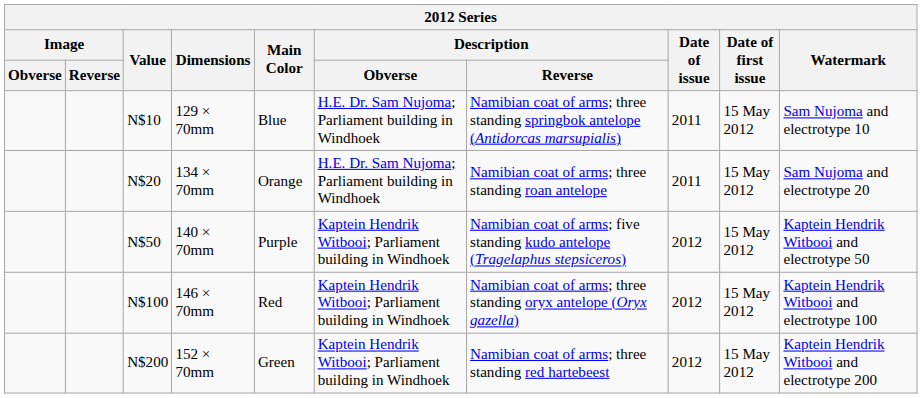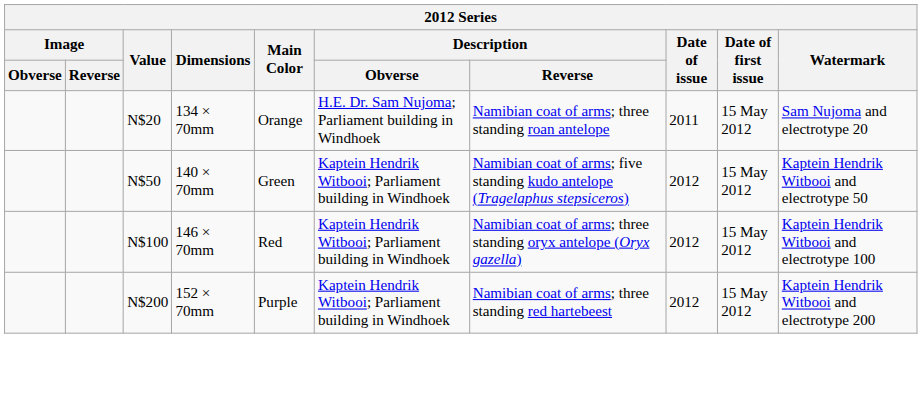 <table class="wikitable" style="font-size: 90%">
 <tr>
 <th colspan="10">2012 Series</th>
 </tr>
 <tr>
 <th colspan="2">Image</th>
 <th rowspan="2">Value</th>
 <th rowspan="2">Dimensions</th>
 <th rowspan="2">Main Color</th>
 <th colspan="2">Description</th>
 <th rowspan="2">Date of issue</th>
 <th rowspan="2">Date of first issue</th>
 <th rowspan="2">Watermark</th>
 </tr>
 <tr>
 <th>Obverse</th>
 <th>Reverse</th>
 <th>Obverse</th>
 <th>Reverse</th>
 </tr>
 <tr>
 <td align="center"></td>
 <td align="center"></td>
-<td>N$10</td>
-<td>129 × 70mm</td>
-<td>Blue</td>
-<td><a href='#'>H.E. Dr. Sam Nujoma</a>; Parliament building in Windhoek</td>
-<td><a href='#'>Namibian coat of arms</a>; three standing <a href='#'>springbok antelope (<em>Antidorcas marsupialis</em>)</a></td>
-<td>2011</td>
-<td>15 May 2012</td>
-<td><a href='#'>Sam Nujoma</a> and electrotype 10</td>
-</tr>
-<tr>
-<td align="center"></td>
-<td align="center"></td>
 <td>N$20</td>
 <td>134 × 70mm</td>
 <td>Orange</td>
 <td><a href='#'>H.E. Dr. Sam Nujoma</a>; Parliament building in Windhoek</td>
 <td><a href='#'>Namibian coat of arms</a>; three standing <a href='#'>roan antelope</a></td>
 <td>2011</td>
 <td>15 May 2012</td>
 <td><a href='#'>Sam Nujoma</a> and electrotype 20</td>
 </tr>
 <tr>
 <td align="center"></td>
 <td align="center"></td>
 <td>N$50</td>
 <td>140 × 70mm</td>
-<td>Purple</td>
+<td>Green</td>
 <td><a href='#'>Kaptein Hendrik Witbooi</a>; Parliament building in Windhoek</td>
 <td><a href='#'>Namibian coat of arms</a>; five standing <a href='#'>kudo antelope (<em>Tragelaphus stepsiceros</em>)</a></td>
 <td>2012</td>
 <td>15 May 2012</td>
 <td><a href='#'>Kaptein Hendrik Witbooi</a> and electrotype 50</td>
 </tr>
 <tr>
 <td align="center"></td>
 <td align="center"></td>
 <td>N$100</td>
 <td>146 × 70mm</td>
 <td>Red</td>
 <td><a href='#'>Kaptein Hendrik Witbooi</a>; Parliament building in Windhoek</td>
 <td><a href='#'>Namibian coat of arms</a>; three standing <a href='#'>oryx antelope (<em>Oryx gazella</em>)</a></td>
 <td>2012</td>
 <td>15 May 2012</td>
 <td><a href='#'>Kaptein Hendrik Witbooi</a> and electrotype 100</td>
 </tr>
 <tr>
 <td align="center"></td>
 <td align="center"></td>
 <td>N$200</td>
 <td>152 × 70mm</td>
-<td>Green</td>
+<td>Purple</td>
 <td><a href='#'>Kaptein Hendrik Witbooi</a>; Parliament building in Windhoek</td>
 <td><a href='#'>Namibian coat of arms</a>; three standing <a href='#'>red hartebeest</a></td>
 <td>2012</td>
 <td>15 May 2012</td>
 <td><a href='#'>Kaptein Hendrik Witbooi</a> and electrotype 200</td>
 </tr>
 </table>
